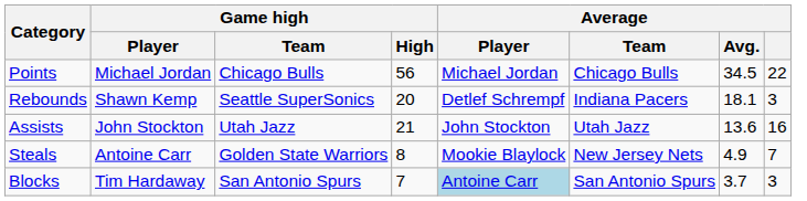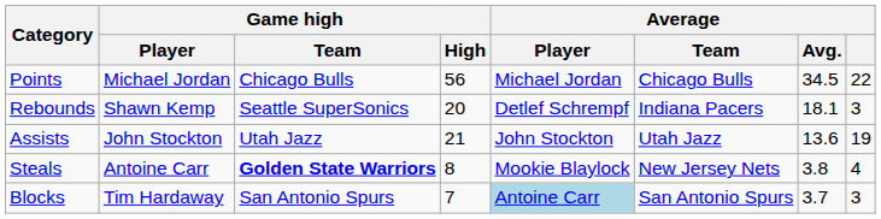 <table class=wikitable style="text-align:left;">
 <tr>
 <th rowspan=2>Category</th>
 <th colspan=3>Game high</th>
 <th colspan=4>Average</th>
 </tr>
 <tr>
 <th>Player</th>
 <th>Team</th>
 <th>High</th>
 <th>Player</th>
 <th>Team</th>
 <th>Avg.</th>
 <th></th>
 </tr>
 <tr>
 <td><a href='#'>Points</a></td>
 <td><a href='#'>Michael Jordan</a></td>
 <td><a href='#'>Chicago Bulls</a></td>
 <td>56</td>
 <td><a href='#'>Michael Jordan</a></td>
 <td><a href='#'>Chicago Bulls</a></td>
 <td>34.5</td>
 <td>22</td>
 </tr>
 <tr>
 <td><a href='#'>Rebounds</a></td>
 <td><a href='#'>Shawn Kemp</a></td>
 <td><a href='#'>Seattle SuperSonics</a></td>
 <td>20</td>
 <td><a href='#'>Detlef Schrempf</a></td>
 <td><a href='#'>Indiana Pacers</a></td>
 <td>18.1</td>
 <td>3</td>
 </tr>
 <tr>
 <td><a href='#'>Assists</a></td>
 <td><a href='#'>John Stockton</a></td>
 <td><a href='#'>Utah Jazz</a></td>
 <td>21</td>
 <td><a href='#'>John Stockton</a></td>
 <td><a href='#'>Utah Jazz</a></td>
 <td>13.6</td>
-<td>16</td>
+<td>19</td>
 </tr>
 <tr>
 <td><a href='#'>Steals</a></td>
 <td><a href='#'>Antoine Carr</a></td>
-<td><a href='#'>Golden State Warriors</a></td>
+<td><strong><a href='#'>Golden State Warriors</a></strong></td>
 <td>8</td>
 <td><a href='#'>Mookie Blaylock</a></td>
 <td><a href='#'>New Jersey Nets</a></td>
-<td>4.9</td>
-<td>7</td>
+<td>3.8</td>
+<td>4</td>
 </tr>
 <tr>
 <td><a href='#'>Blocks</a></td>
 <td><a href='#'>Tim Hardaway</a></td>
 <td><a href='#'>San Antonio Spurs</a></td>
 <td>7</td>
 <td style="background: lightblue;"><a href='#'>Antoine Carr</a></td>
 <td><a href='#'>San Antonio Spurs</a></td>
 <td>3.7</td>
 <td>3</td>
 </tr>
 </table>
